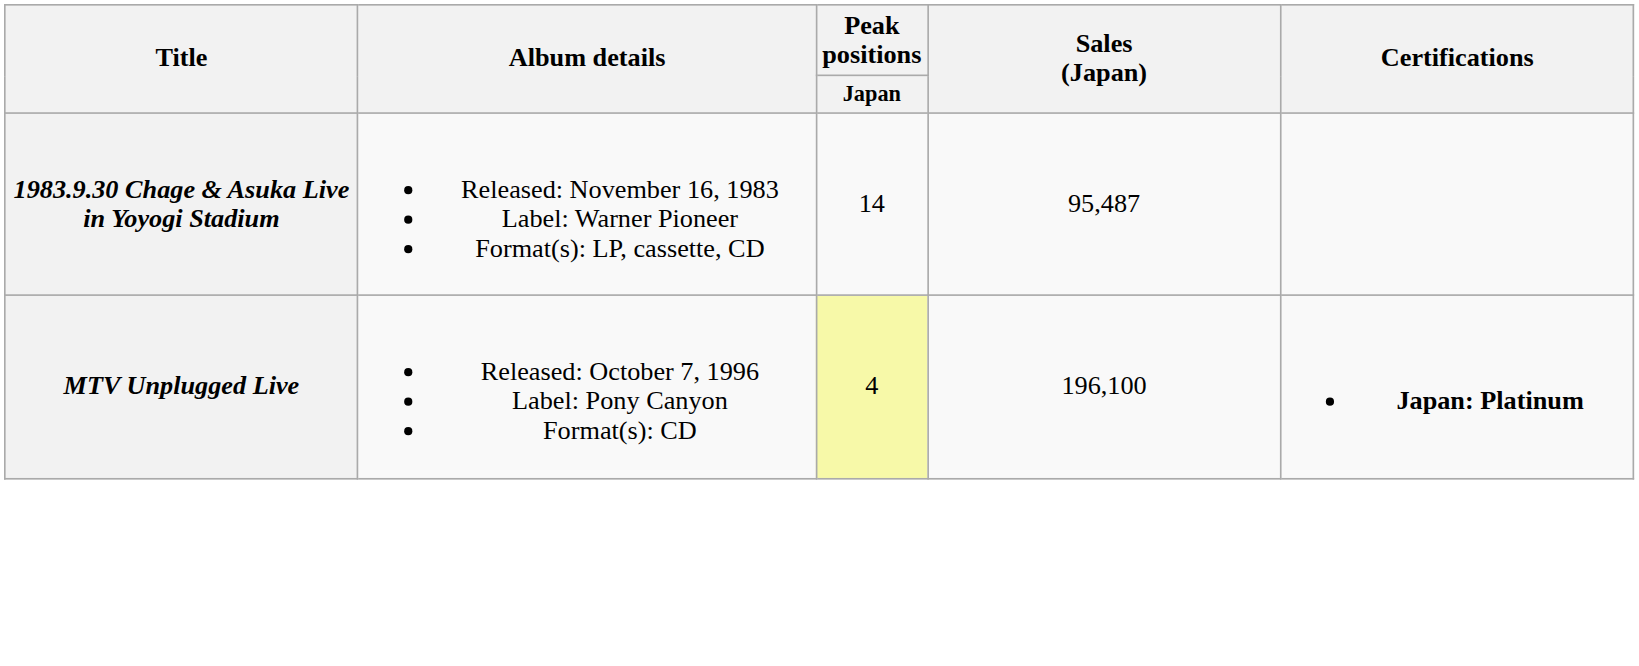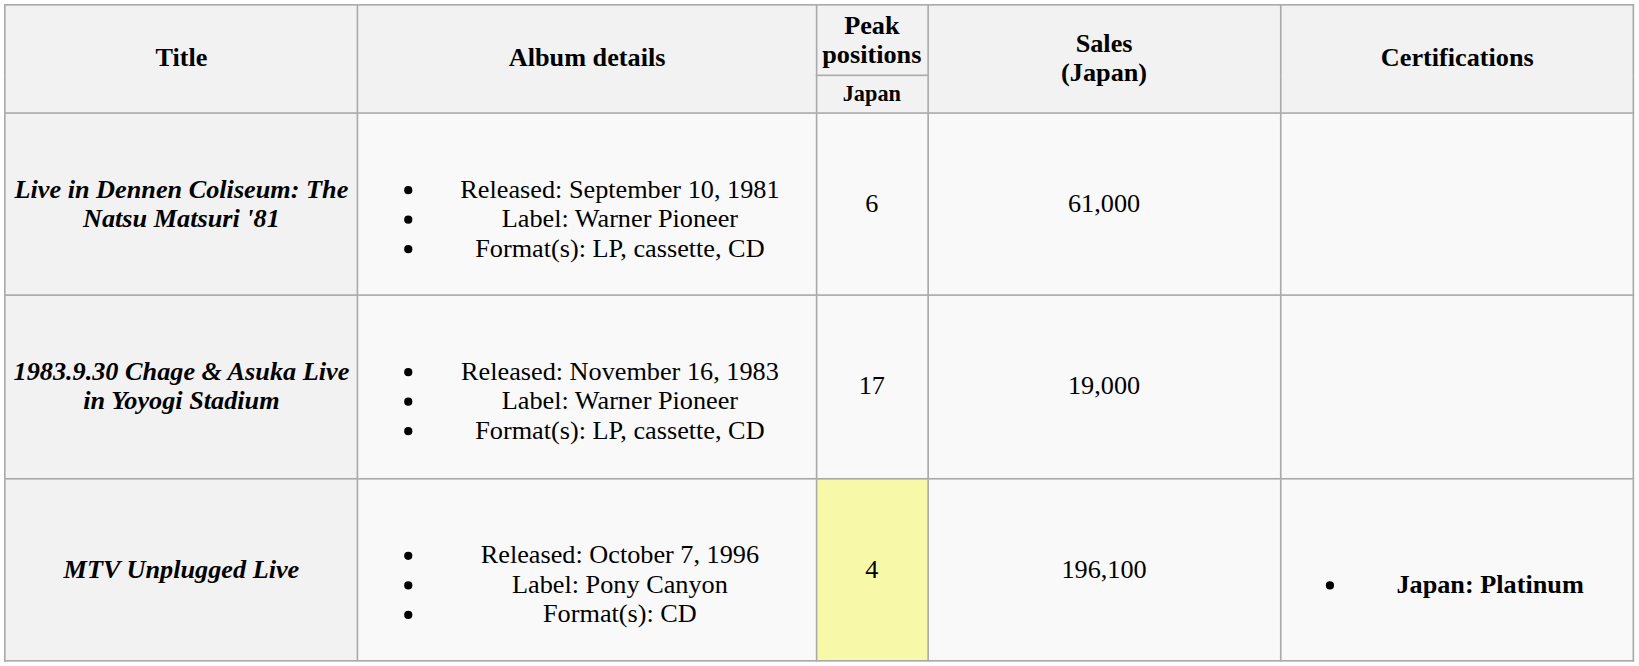 <table class="wikitable plainrowheaders" style="text-align:center;">
 <tr>
 <th style="width:13em;" rowspan="2">Title</th>
 <th style="width:17em;" rowspan="2">Album details</th>
 <th colspan="1">Peak positions</th>
 <th style="width:13em;" rowspan="2">Sales<br>(Japan)<br></th>
 <th style="width:13em;" rowspan="2">Certifications</th>
 </tr>
 <tr>
 <th style="width:3em;font-size:85%">Japan<br></th>
 </tr>
 <tr>
+<th scope="row"><em>Live in Dennen Coliseum: The Natsu Matsuri '81</em></th>
+<td><br><ul><li>Released: September 10, 1981</li><li>Label: Warner Pioneer</li><li>Format(s): LP, cassette, CD</li></ul></td>
+<td>6</td>
+<td>61,000</td>
+<td></td>
+</tr>
+<tr>
 <th scope="row"><em>1983.9.30 Chage & Asuka Live in Yoyogi Stadium</em></th>
 <td><br><ul><li>Released: November 16, 1983</li><li>Label: Warner Pioneer</li><li>Format(s): LP, cassette, CD</li></ul></td>
-<td>14</td>
-<td>95,487</td>
+<td>17</td>
+<td>19,000</td>
 <td></td>
 </tr>
 <tr>
 <th scope="row"><em>MTV Unplugged Live</em></th>
 <td><br><ul><li>Released: October 7, 1996</li><li>Label: Pony Canyon</li><li>Format(s): CD</li></ul></td>
 <td style="background:#f7f9a8;">4</td>
 <td>196,100</td>
 <td><strong><br><ul><li>Japan: Platinum</li></ul></strong></td>
 </tr>
 </table>
